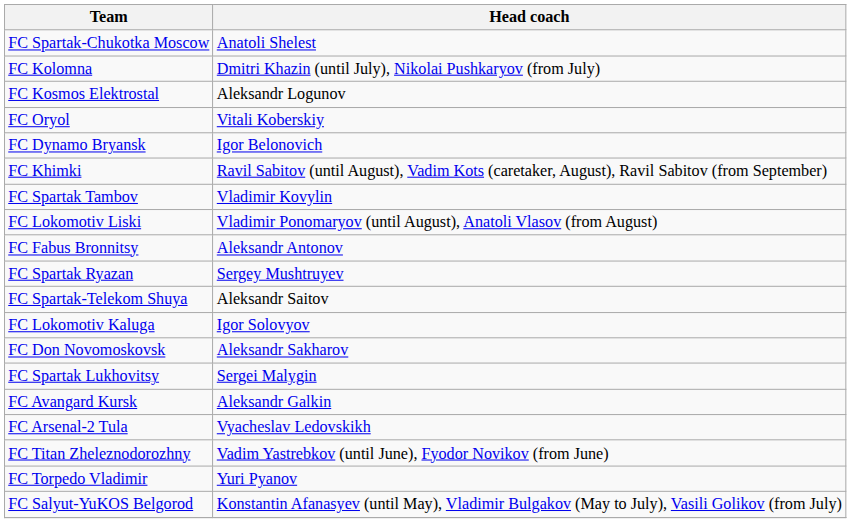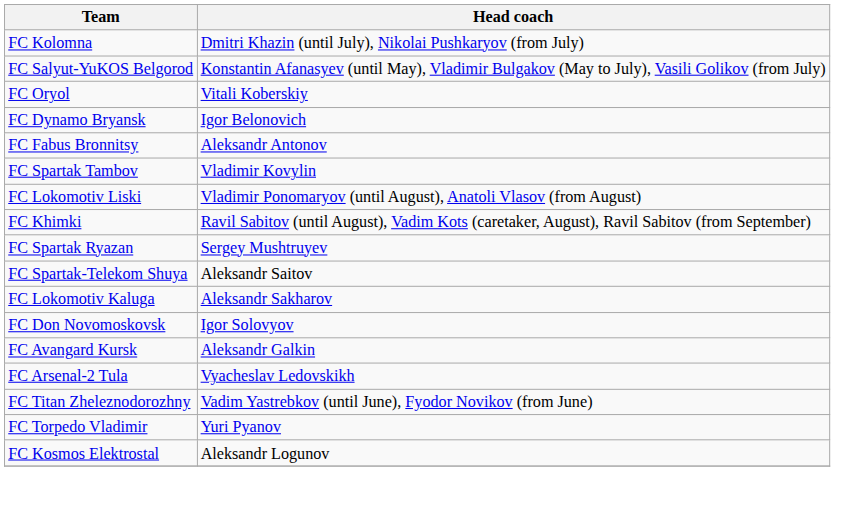 <table class="wikitable">
 <tr>
 <th>Team</th>
 <th>Head coach</th>
 </tr>
 <tr>
-<td><a href='#'>FC Spartak-Chukotka Moscow</a></td>
-<td><a href='#'>Anatoli Shelest</a></td>
-</tr>
-<tr>
 <td><a href='#'>FC Kolomna</a></td>
 <td><a href='#'>Dmitri Khazin</a> (until July), <a href='#'>Nikolai Pushkaryov</a> (from July)</td>
 </tr>
 <tr>
-<td><a href='#'>FC Kosmos Elektrostal</a></td>
-<td>Aleksandr Logunov</td>
+<td><a href='#'>FC Salyut-YuKOS Belgorod</a></td>
+<td><a href='#'>Konstantin Afanasyev</a> (until May), <a href='#'>Vladimir Bulgakov</a> (May to July), <a href='#'>Vasili Golikov</a> (from July)</td>
 </tr>
 <tr>
 <td><a href='#'>FC Oryol</a></td>
 <td><a href='#'>Vitali Koberskiy</a></td>
 </tr>
 <tr>
 <td><a href='#'>FC Dynamo Bryansk</a></td>
 <td><a href='#'>Igor Belonovich</a></td>
 </tr>
 <tr>
-<td><a href='#'>FC Khimki</a></td>
-<td><a href='#'>Ravil Sabitov</a> (until August), <a href='#'>Vadim Kots</a> (caretaker, August), Ravil Sabitov (from September)</td>
+<td><a href='#'>FC Fabus Bronnitsy</a></td>
+<td><a href='#'>Aleksandr Antonov</a></td>
 </tr>
 <tr>
 <td><a href='#'>FC Spartak Tambov</a></td>
 <td><a href='#'>Vladimir Kovylin</a></td>
 </tr>
 <tr>
 <td><a href='#'>FC Lokomotiv Liski</a></td>
 <td><a href='#'>Vladimir Ponomaryov</a> (until August), <a href='#'>Anatoli Vlasov</a> (from August)</td>
 </tr>
 <tr>
-<td><a href='#'>FC Fabus Bronnitsy</a></td>
-<td><a href='#'>Aleksandr Antonov</a></td>
+<td><a href='#'>FC Khimki</a></td>
+<td><a href='#'>Ravil Sabitov</a> (until August), <a href='#'>Vadim Kots</a> (caretaker, August), Ravil Sabitov (from September)</td>
 </tr>
 <tr>
 <td><a href='#'>FC Spartak Ryazan</a></td>
 <td><a href='#'>Sergey Mushtruyev</a></td>
 </tr>
 <tr>
 <td><a href='#'>FC Spartak-Telekom Shuya</a></td>
 <td>Aleksandr Saitov</td>
 </tr>
 <tr>
 <td><a href='#'>FC Lokomotiv Kaluga</a></td>
-<td><a href='#'>Igor Solovyov</a></td>
+<td><a href='#'>Aleksandr Sakharov</a></td>
 </tr>
 <tr>
 <td><a href='#'>FC Don Novomoskovsk</a></td>
-<td><a href='#'>Aleksandr Sakharov</a></td>
-</tr>
-<tr>
-<td><a href='#'>FC Spartak Lukhovitsy</a></td>
-<td><a href='#'>Sergei Malygin</a></td>
+<td><a href='#'>Igor Solovyov</a></td>
 </tr>
 <tr>
 <td><a href='#'>FC Avangard Kursk</a></td>
 <td><a href='#'>Aleksandr Galkin</a></td>
 </tr>
 <tr>
 <td><a href='#'>FC Arsenal-2 Tula</a></td>
 <td><a href='#'>Vyacheslav Ledovskikh</a></td>
 </tr>
 <tr>
 <td><a href='#'>FC Titan Zheleznodorozhny</a></td>
 <td><a href='#'>Vadim Yastrebkov</a> (until June), <a href='#'>Fyodor Novikov</a> (from June)</td>
 </tr>
 <tr>
 <td><a href='#'>FC Torpedo Vladimir</a></td>
 <td><a href='#'>Yuri Pyanov</a></td>
 </tr>
 <tr>
-<td><a href='#'>FC Salyut-YuKOS Belgorod</a></td>
-<td><a href='#'>Konstantin Afanasyev</a> (until May), <a href='#'>Vladimir Bulgakov</a> (May to July), <a href='#'>Vasili Golikov</a> (from July)</td>
+<td><a href='#'>FC Kosmos Elektrostal</a></td>
+<td>Aleksandr Logunov</td>
 </tr>
 <tr>
 </tr>
 </table>
